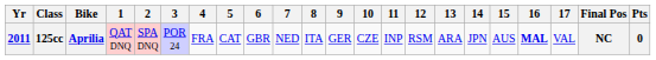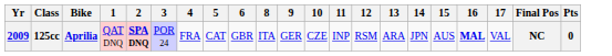 <table class="wikitable" style="text-align:center">
 <tr>
 <th>Yr</th>
 <th>Class</th>
 <th>Bike</th>
 <th>1</th>
 <th>2</th>
 <th>3</th>
 <th>4</th>
 <th>5</th>
 <th>6</th>
-<th>7</th>
 <th>8</th>
 <th>9</th>
 <th>10</th>
 <th>11</th>
 <th>12</th>
 <th>13</th>
 <th>14</th>
 <th>15</th>
 <th>16</th>
 <th>17</th>
 <th>Final Pos</th>
 <th>Pts</th>
 </tr>
 <tr>
-<th align="left"><a href='#'>2011</a></th>
+<th align="left"><a href='#'>2009</a></th>
 <th align="left">125cc</th>
 <th align="left"><a href='#'>Aprilia</a></th>
 <td style="background:#ffcfcf;"><a href='#'>QAT</a><br><small>DNQ</small></td>
-<td style="background:#ffcfcf;"><a href='#'>SPA</a><br><small>DNQ</small></td>
+<td style="background:#ffcfcf;"><strong><a href='#'>SPA</a><br><small>DNQ</small></strong></td>
 <td style="background:#cfcfff;"><a href='#'>POR</a><br><small>24</small></td>
 <td><a href='#'>FRA</a></td>
 <td><a href='#'>CAT</a></td>
 <td><a href='#'>GBR</a></td>
-<td><a href='#'>NED</a></td>
 <td><a href='#'>ITA</a></td>
 <td><a href='#'>GER</a></td>
 <td><a href='#'>CZE</a></td>
 <td><a href='#'>INP</a></td>
 <td><a href='#'>RSM</a></td>
 <td><a href='#'>ARA</a></td>
 <td><a href='#'>JPN</a></td>
 <td><a href='#'>AUS</a></td>
 <td><strong><a href='#'>MAL</a></strong></td>
 <td><a href='#'>VAL</a></td>
 <th>NC</th>
 <th>0</th>
 </tr>
 </table>
